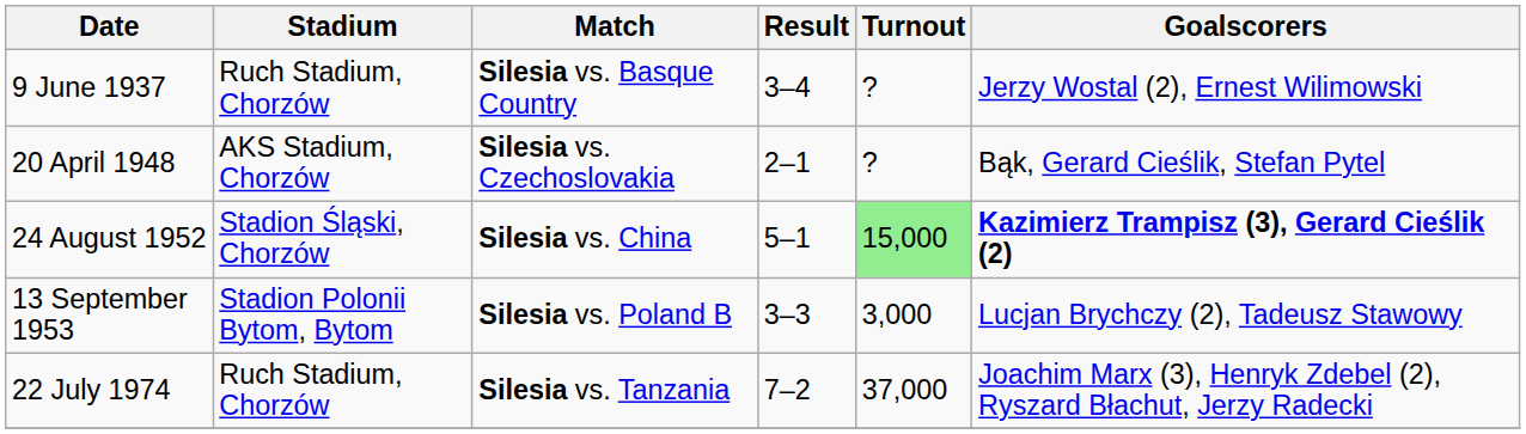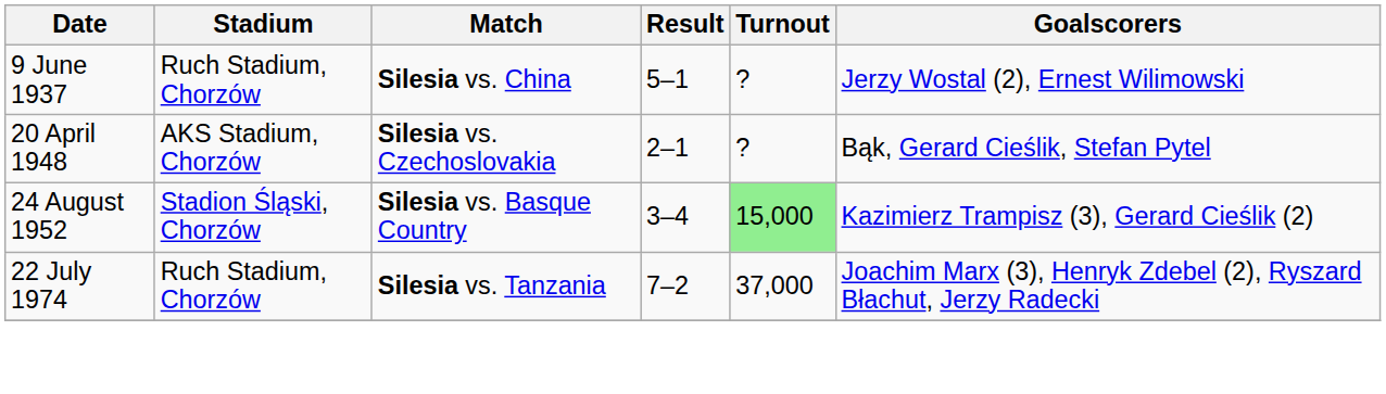 <table class="wikitable">
 <tr style="background-color: #efefef;">
 <th>Date</th>
 <th>Stadium</th>
 <th>Match</th>
 <th>Result</th>
 <th>Turnout</th>
 <th>Goalscorers</th>
 </tr>
 <tr>
 <td>9 June 1937</td>
 <td>Ruch Stadium, <a href='#'>Chorzów</a></td>
-<td> <strong>Silesia</strong> vs. <a href='#'>Basque Country</a> </td>
-<td>3–4</td>
+<td> <strong>Silesia</strong> vs. <a href='#'>China</a> </td>
+<td>5–1</td>
 <td>?</td>
 <td><a href='#'>Jerzy Wostal</a> (2), <a href='#'>Ernest Wilimowski</a></td>
 </tr>
 <tr>
 <td>20 April 1948</td>
 <td>AKS Stadium, <a href='#'>Chorzów</a></td>
 <td> <strong>Silesia</strong> vs. <a href='#'>Czechoslovakia</a> </td>
 <td>2–1</td>
 <td>?</td>
 <td>Bąk, <a href='#'>Gerard Cieślik</a>, <a href='#'>Stefan Pytel</a></td>
 </tr>
 <tr>
 <td>24 August 1952</td>
 <td><a href='#'>Stadion Śląski</a>, <a href='#'>Chorzów</a></td>
-<td> <strong>Silesia</strong> vs. <a href='#'>China</a> </td>
-<td>5–1</td>
+<td> <strong>Silesia</strong> vs. <a href='#'>Basque Country</a> </td>
+<td>3–4</td>
 <td style="background: lightgreen;">15,000</td>
-<td><strong><a href='#'>Kazimierz Trampisz</a> (3), <a href='#'>Gerard Cieślik</a> (2)</strong></td>
-</tr>
-<tr>
-<td>13 September 1953</td>
-<td><a href='#'>Stadion Polonii Bytom</a>, <a href='#'>Bytom</a></td>
-<td> <strong>Silesia</strong> vs. <a href='#'>Poland B</a> </td>
-<td>3–3</td>
-<td>3,000</td>
-<td><a href='#'>Lucjan Brychczy</a> (2), <a href='#'>Tadeusz Stawowy</a></td>
+<td><a href='#'>Kazimierz Trampisz</a> (3), <a href='#'>Gerard Cieślik</a> (2)</td>
 </tr>
 <tr>
 <td>22 July 1974</td>
 <td>Ruch Stadium, <a href='#'>Chorzów</a></td>
 <td> <strong>Silesia</strong> vs. <a href='#'>Tanzania</a> </td>
 <td>7–2</td>
 <td>37,000</td>
 <td><a href='#'>Joachim Marx</a> (3), <a href='#'>Henryk Zdebel</a> (2), <a href='#'>Ryszard Błachut</a>, <a href='#'>Jerzy Radecki</a></td>
 </tr>
 <tr>
 </tr>
 </table>
